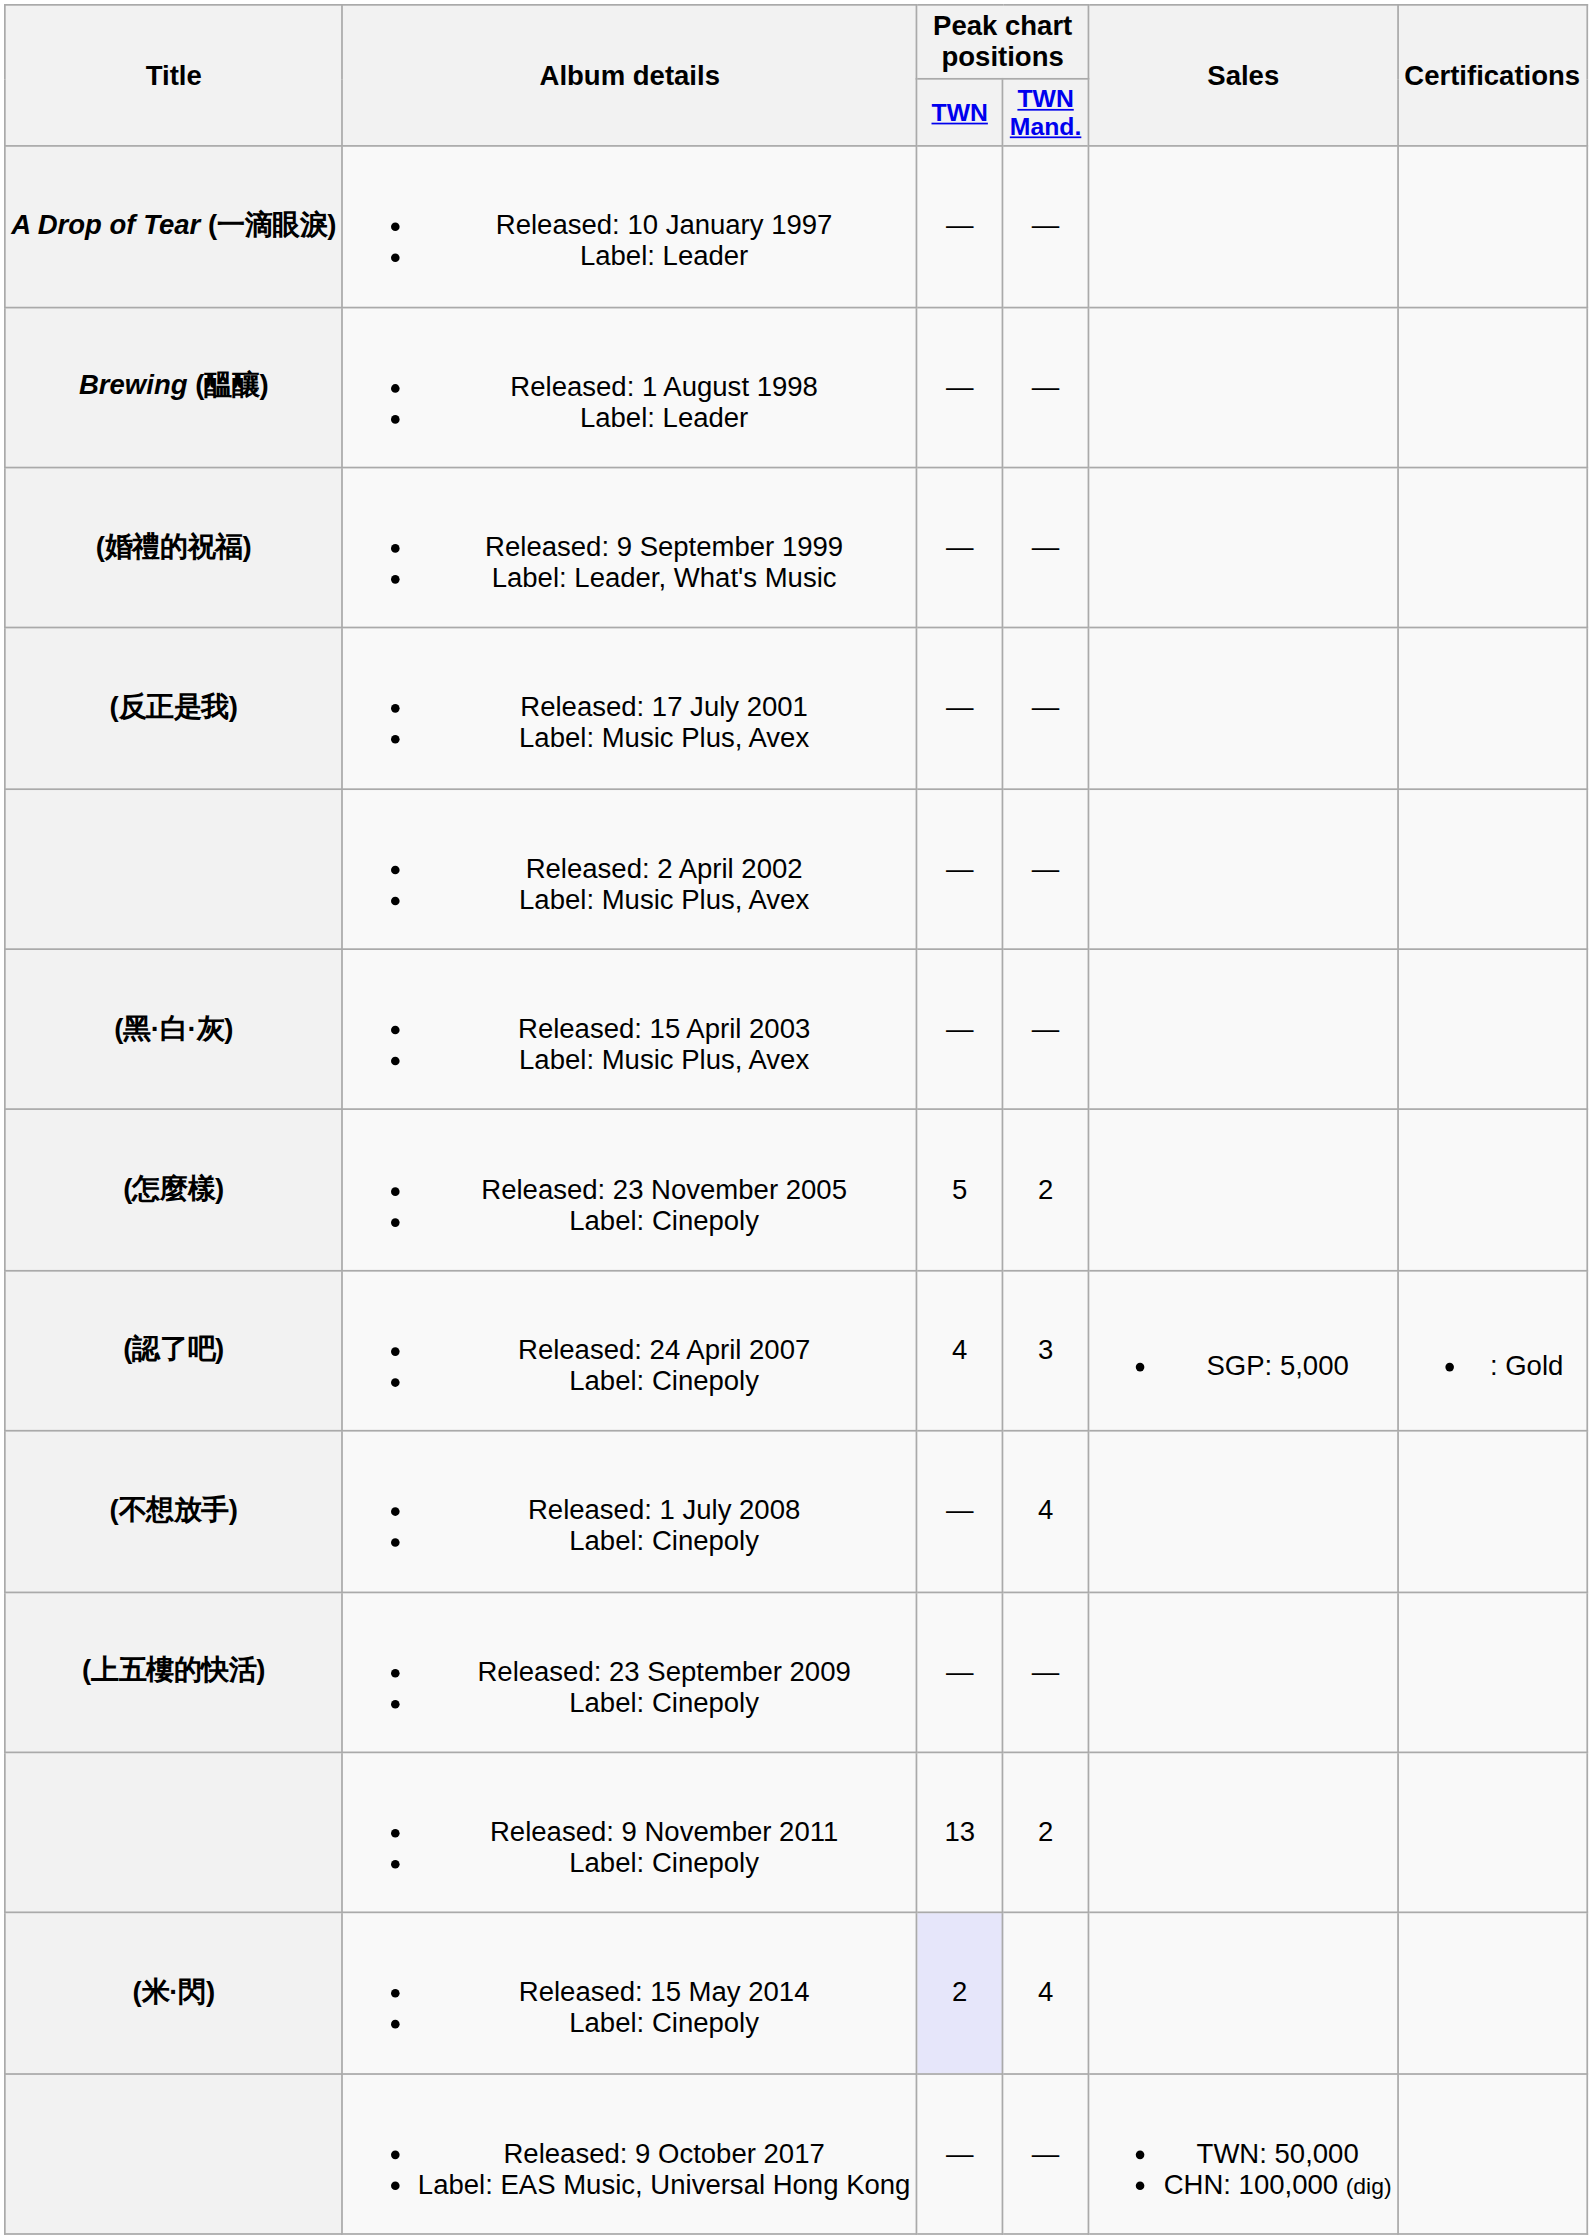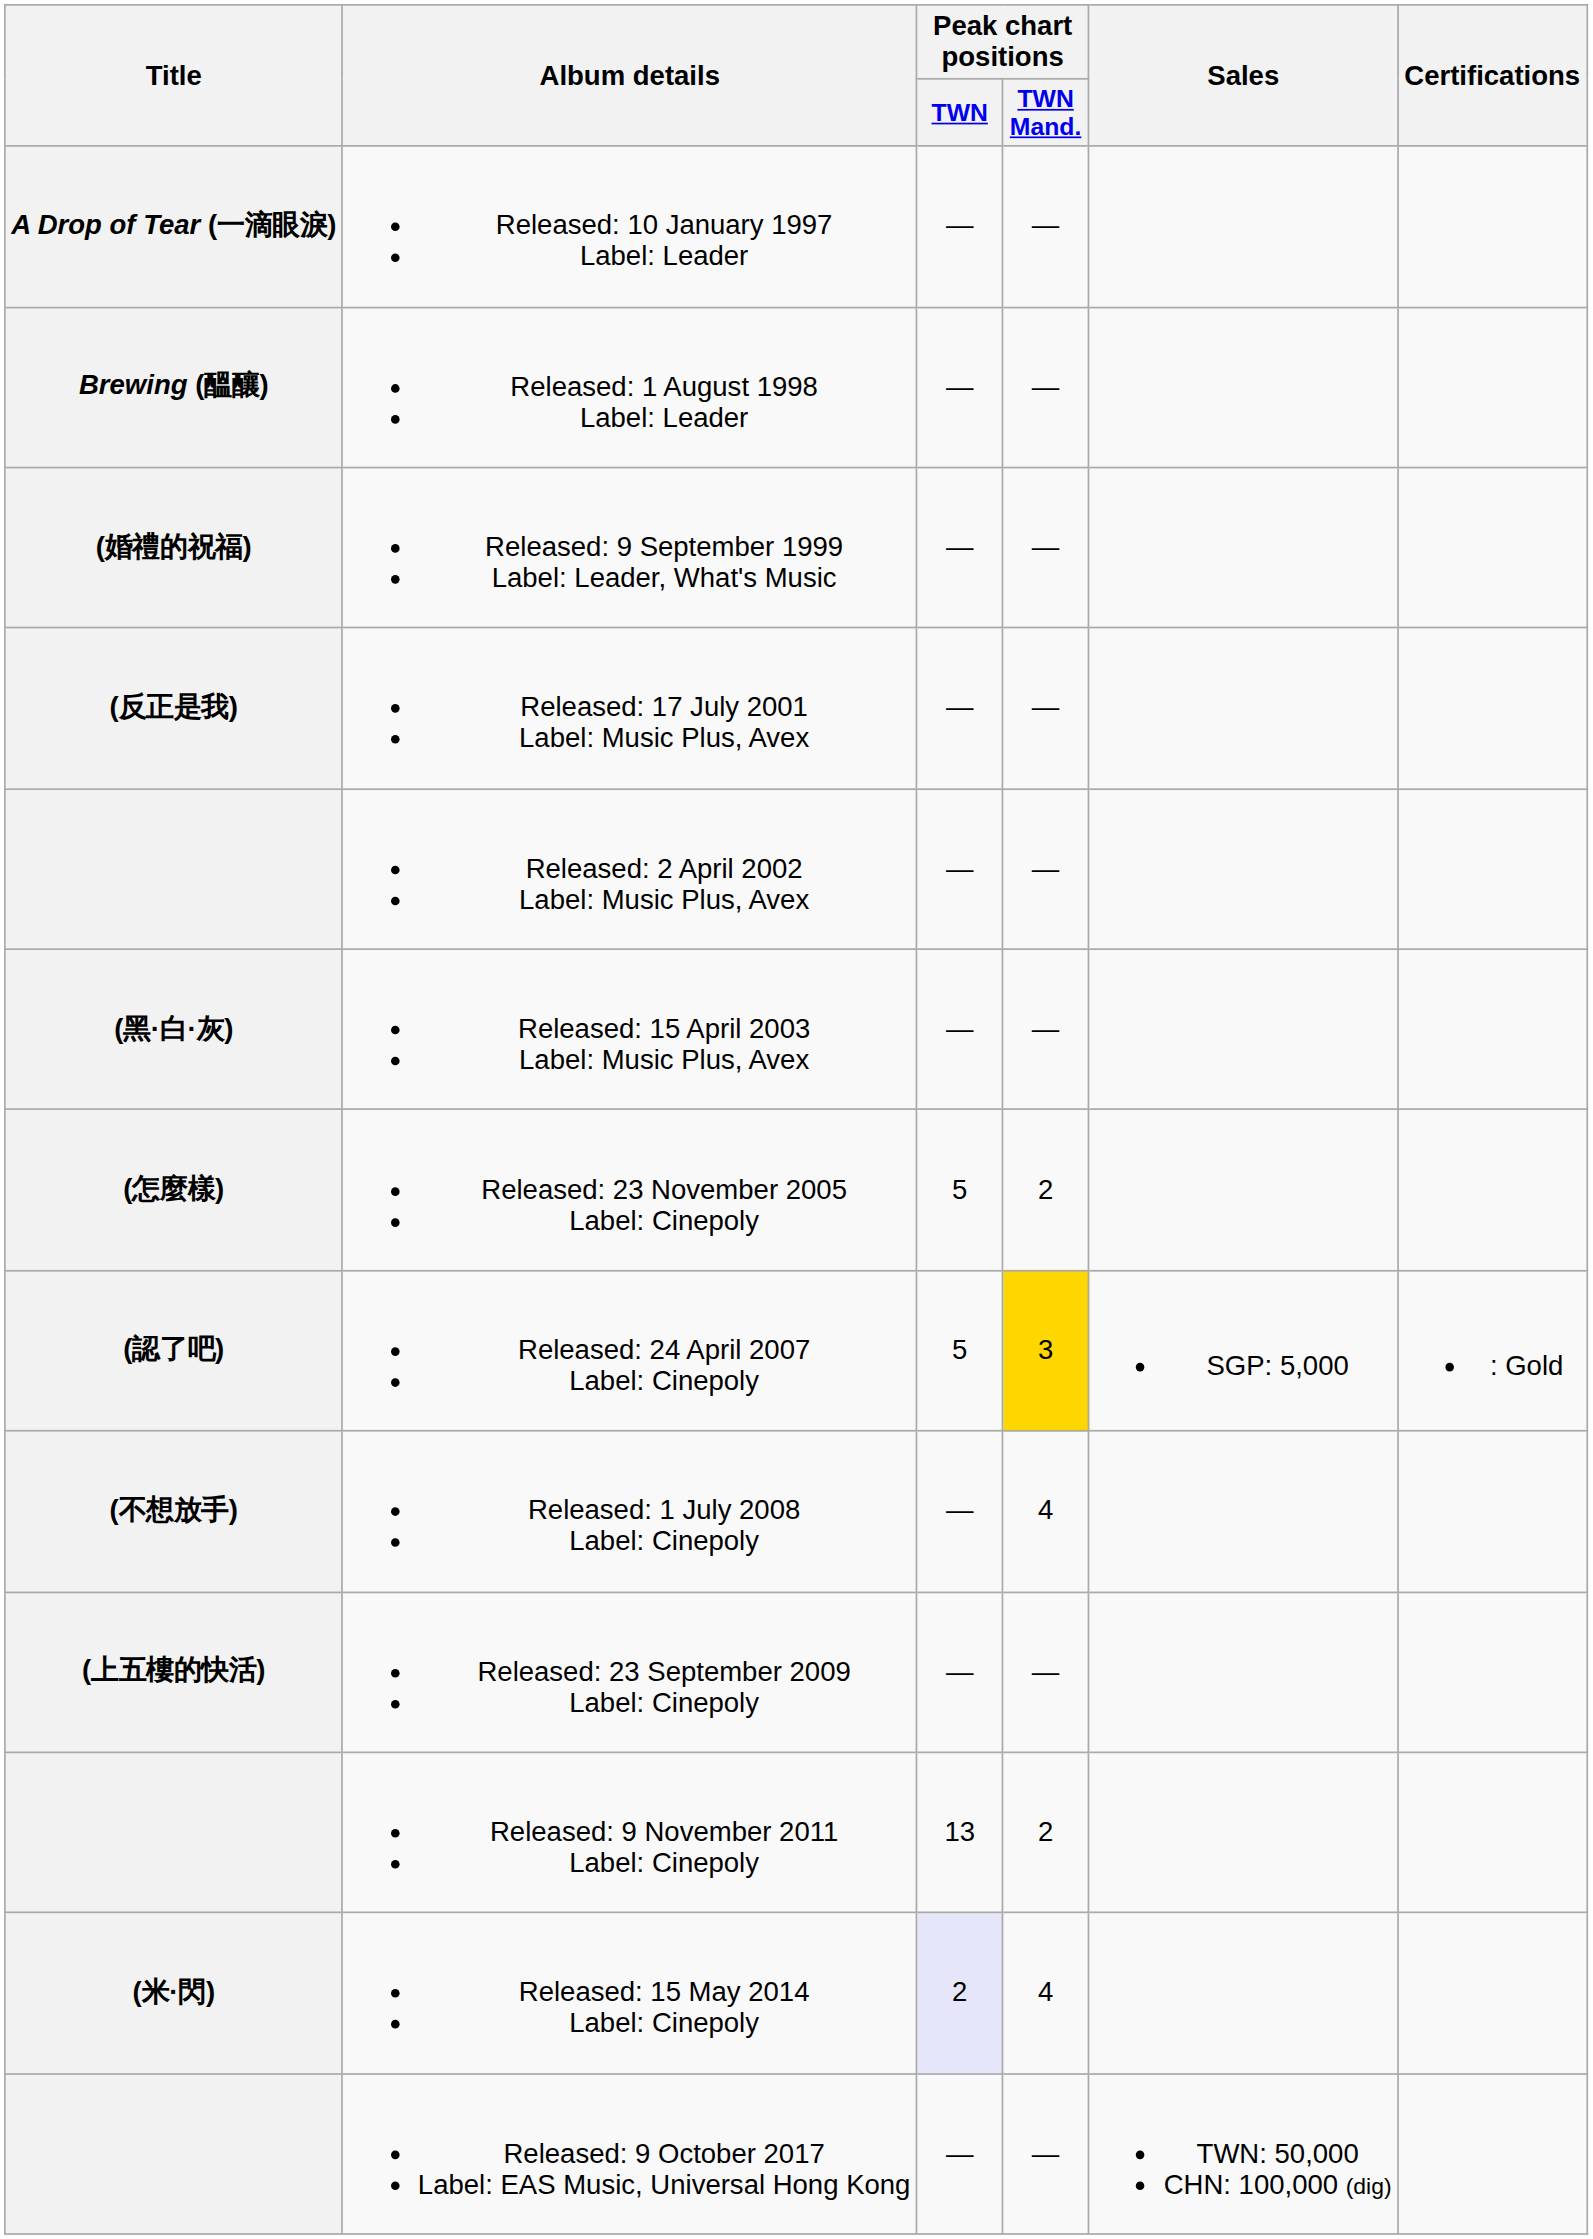 <table class="wikitable plainrowheaders" style="text-align:center;">
 <tr>
 <th rowspan="2">Title</th>
 <th rowspan="2">Album details</th>
 <th colspan="2">Peak chart positions</th>
 <th rowspan="2" scope="col">Sales</th>
 <th rowspan="2">Certifications</th>
 </tr>
 <tr>
 <th scope="col" style="width:3em;font-size:90%;"><a href='#'>TWN</a><br></th>
 <th scope="col" style="width:3em;font-size:90%;"><a href='#'>TWN Mand.</a><br></th>
 </tr>
 <tr>
 <th scope="row"><em>A Drop of Tear</em> (一滴眼淚)</th>
 <td><br><ul><li>Released: 10 January 1997</li><li>Label: Leader</li></ul></td>
 <td>—</td>
 <td>—</td>
 <td></td>
 <td></td>
 </tr>
 <tr>
 <th scope="row"><em>Brewing</em> (醞釀)</th>
 <td><br><ul><li>Released: 1 August 1998</li><li>Label: Leader</li></ul></td>
 <td>—</td>
 <td>—</td>
 <td></td>
 <td></td>
 </tr>
 <tr>
 <th scope="row"> (婚禮的祝福)</th>
 <td><br><ul><li>Released: 9 September 1999</li><li>Label: Leader, What's Music</li></ul></td>
 <td>—</td>
 <td>—</td>
 <td></td>
 <td></td>
 </tr>
 <tr>
 <th scope="row"> (反正是我)</th>
 <td><br><ul><li>Released: 17 July 2001</li><li>Label: Music Plus, Avex</li></ul></td>
 <td>—</td>
 <td>—</td>
 <td></td>
 <td></td>
 </tr>
 <tr>
 <th scope="row"></th>
 <td><br><ul><li>Released: 2 April 2002</li><li>Label: Music Plus, Avex</li></ul></td>
 <td>—</td>
 <td>—</td>
 <td></td>
 <td></td>
 </tr>
 <tr>
 <th scope="row"> (黑·白·灰)</th>
 <td><br><ul><li>Released: 15 April 2003</li><li>Label: Music Plus, Avex</li></ul></td>
 <td>—</td>
 <td>—</td>
 <td></td>
 <td></td>
 </tr>
 <tr>
 <th scope="row"> (怎麼樣)</th>
 <td><br><ul><li>Released: 23 November 2005</li><li>Label: Cinepoly</li></ul></td>
 <td>5</td>
 <td>2</td>
 <td></td>
 <td></td>
 </tr>
 <tr>
 <th scope="row"> (認了吧)</th>
 <td><br><ul><li>Released: 24 April 2007</li><li>Label: Cinepoly</li></ul></td>
-<td>4</td>
-<td>3</td>
+<td>5</td>
+<td style="background: gold;">3</td>
 <td><br><ul><li>SGP: 5,000</li></ul></td>
 <td><br><ul><li>: Gold</li></ul></td>
 </tr>
 <tr>
 <th scope="row"> (不想放手)</th>
 <td><br><ul><li>Released: 1 July 2008</li><li>Label: Cinepoly</li></ul></td>
 <td>—</td>
 <td>4</td>
 <td></td>
 <td></td>
 </tr>
 <tr>
 <th scope="row"> (上五樓的快活)</th>
 <td><br><ul><li>Released: 23 September 2009</li><li>Label: Cinepoly</li></ul></td>
 <td>—</td>
 <td>—</td>
 <td></td>
 <td></td>
 </tr>
 <tr>
 <th scope="row"></th>
 <td><br><ul><li>Released: 9 November 2011</li><li>Label: Cinepoly</li></ul></td>
 <td>13</td>
 <td>2</td>
 <td></td>
 <td></td>
 </tr>
 <tr>
 <th scope="row"> (米·閃)</th>
 <td><br><ul><li>Released: 15 May 2014</li><li>Label: Cinepoly</li></ul></td>
 <td style="background: lavender;">2</td>
 <td>4</td>
 <td></td>
 <td></td>
 </tr>
 <tr>
 <th scope="row"></th>
 <td><br><ul><li>Released: 9 October 2017</li><li>Label: EAS Music, Universal Hong Kong</li></ul></td>
 <td>—</td>
 <td>—</td>
 <td><br><ul><li>TWN: 50,000</li><li>CHN: 100,000 <small>(dig)</small></li></ul></td>
 <td></td>
 </tr>
 </table>
